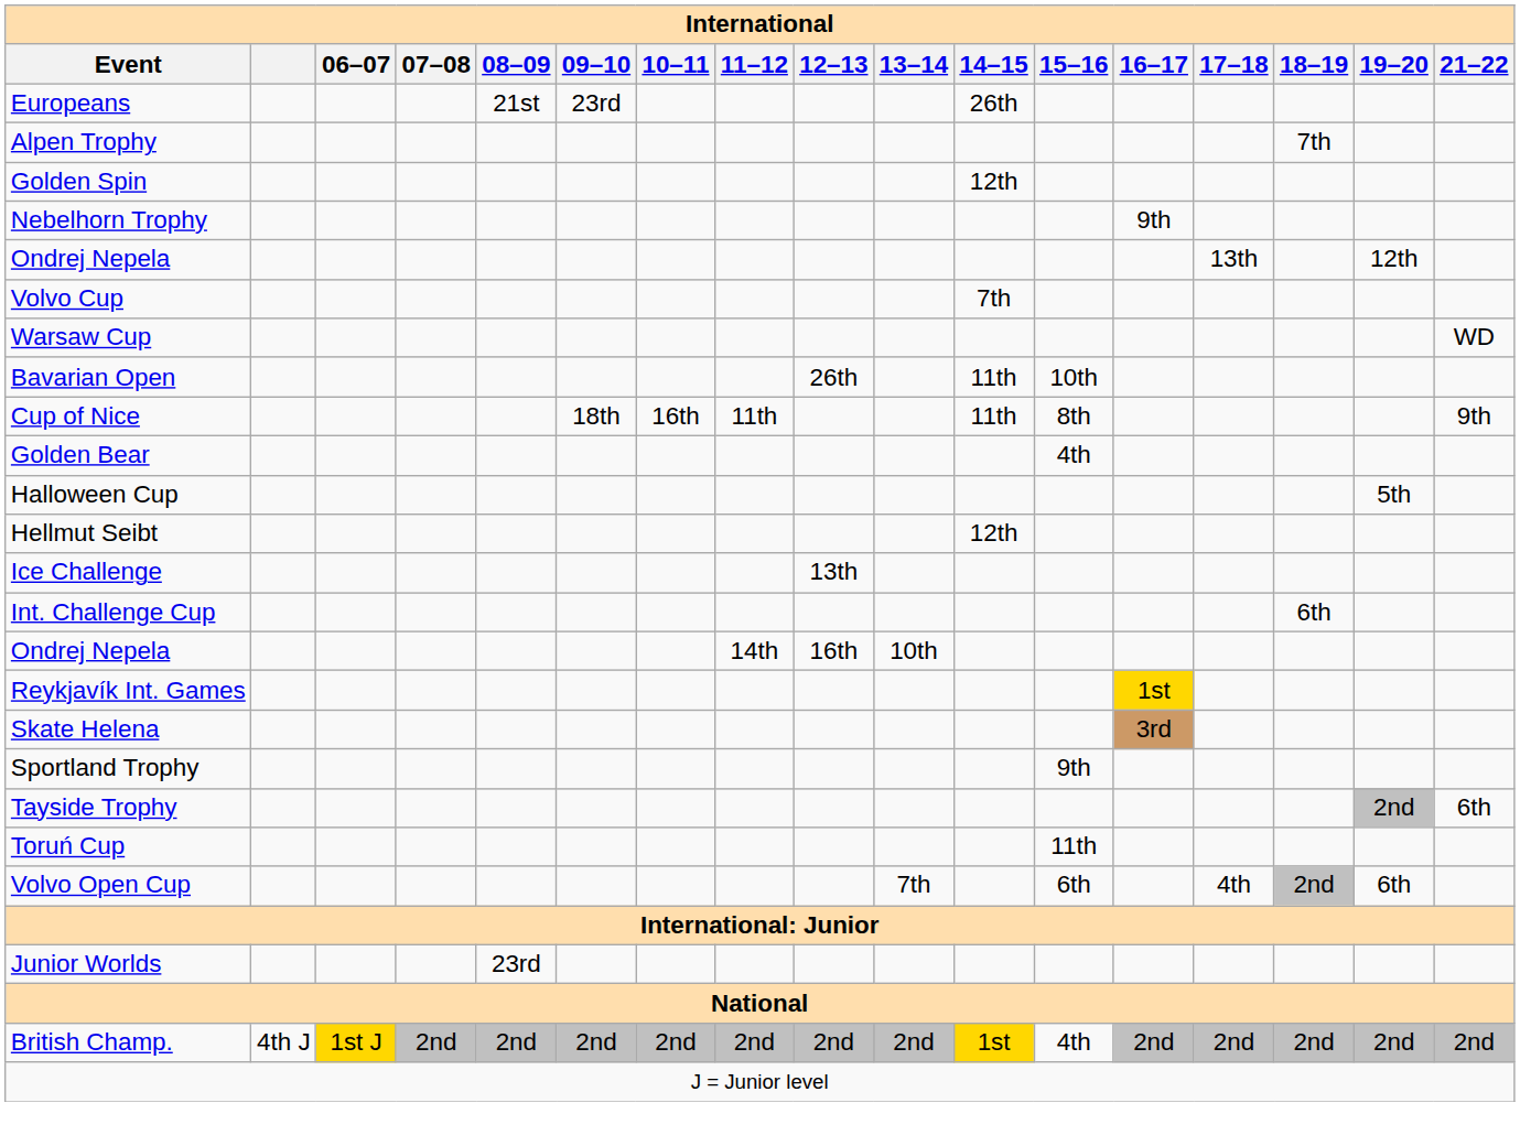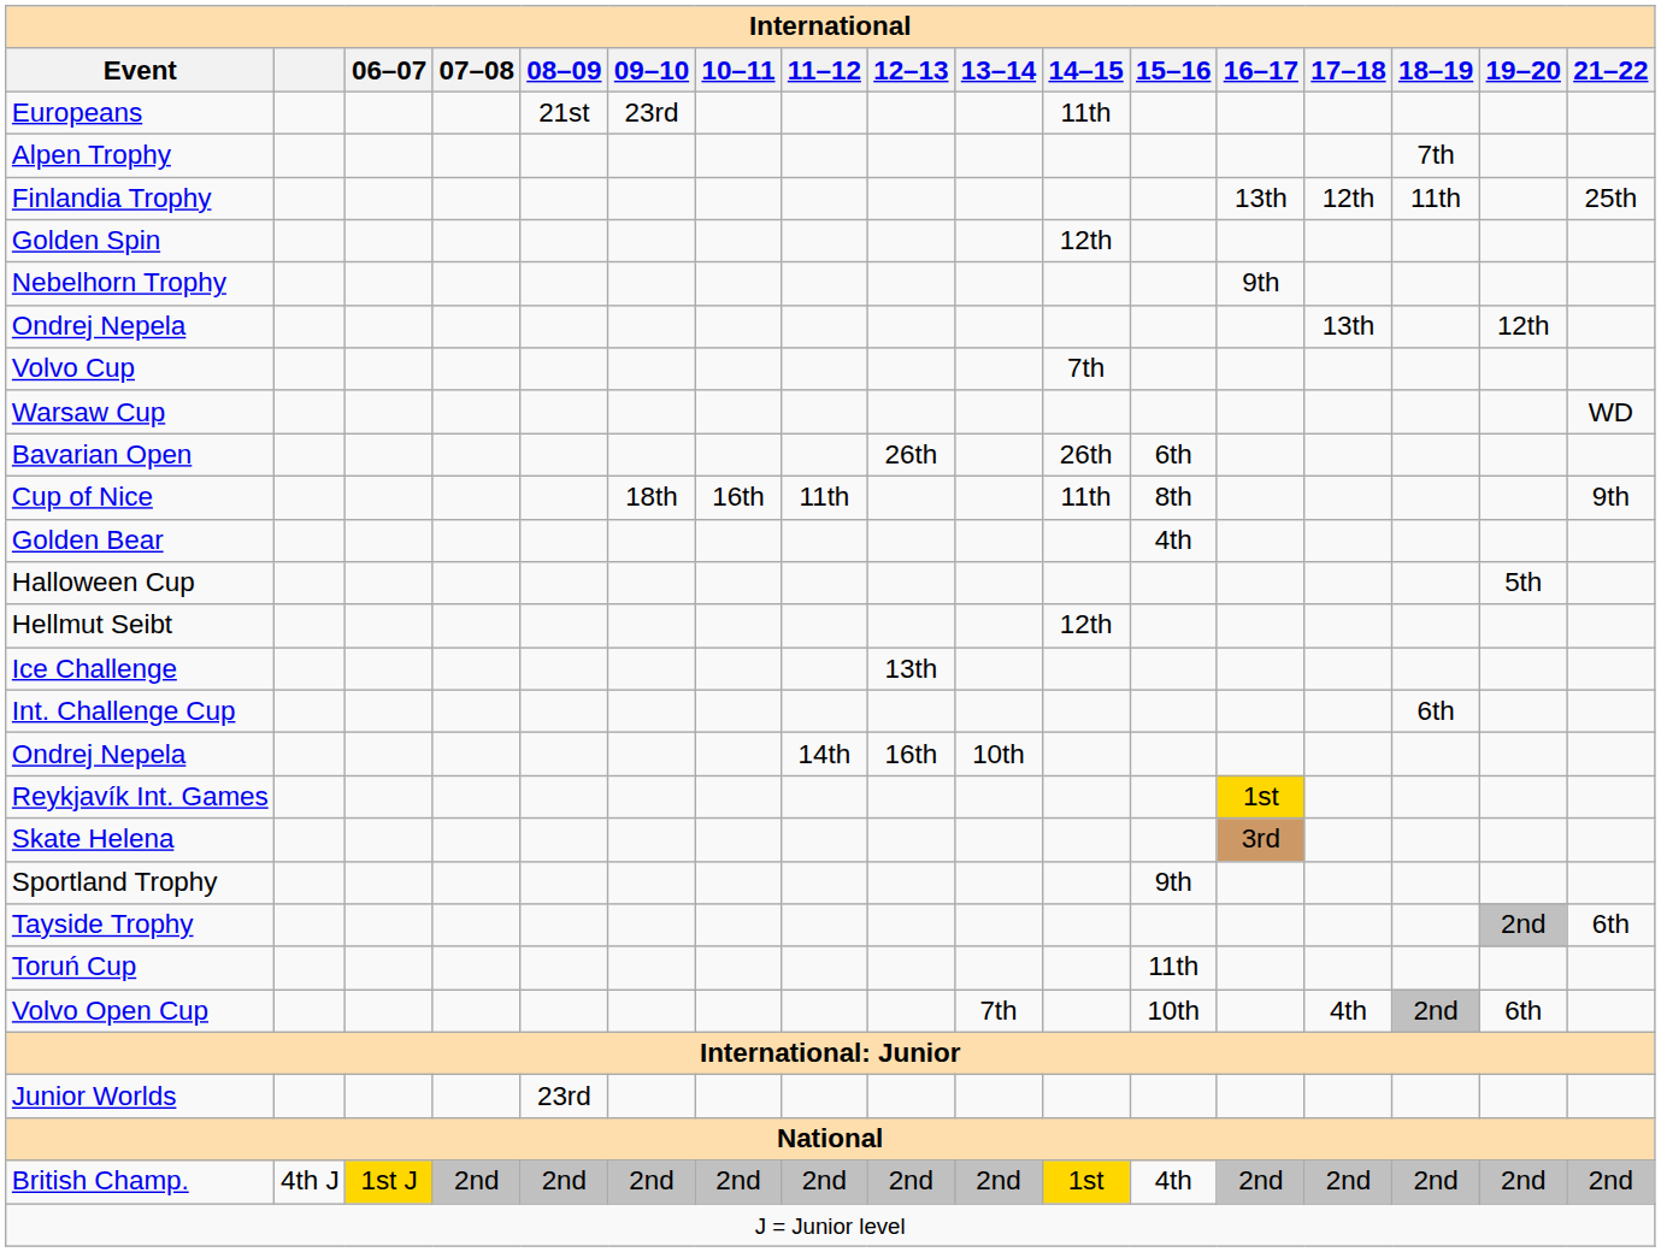 <table class="wikitable" style="text-align:center">
 <tr>
 <th style="background-color: #ffdead; " colspan=17 align=center>International</th>
 </tr>
 <tr>
 <th>Event</th>
 <th></th>
 <th>06–07</th>
 <th>07–08</th>
 <th><a href='#'>08–09</a></th>
 <th><a href='#'>09–10</a></th>
 <th><a href='#'>10–11</a></th>
 <th><a href='#'>11–12</a></th>
 <th><a href='#'>12–13</a></th>
 <th><a href='#'>13–14</a></th>
 <th><a href='#'>14–15</a></th>
 <th><a href='#'>15–16</a></th>
 <th><a href='#'>16–17</a></th>
 <th><a href='#'>17–18</a></th>
 <th><a href='#'>18–19</a></th>
 <th><a href='#'>19–20</a></th>
 <th><a href='#'>21–22</a></th>
 </tr>
 <tr>
 <td align=left><a href='#'>Europeans</a></td>
 <td></td>
 <td></td>
 <td></td>
 <td>21st</td>
 <td>23rd</td>
 <td></td>
 <td></td>
 <td></td>
 <td></td>
-<td>26th</td>
+<td>11th</td>
 <td></td>
 <td></td>
 <td></td>
 <td></td>
 <td></td>
 <td></td>
 </tr>
 <tr>
 <td align=left> <a href='#'>Alpen Trophy</a></td>
 <td></td>
 <td></td>
 <td></td>
 <td></td>
 <td></td>
 <td></td>
 <td></td>
 <td></td>
 <td></td>
 <td></td>
 <td></td>
 <td></td>
 <td></td>
 <td>7th</td>
 <td></td>
 <td></td>
+</tr>
+<tr>
+<td align=left> <a href='#'>Finlandia Trophy</a></td>
+<td></td>
+<td></td>
+<td></td>
+<td></td>
+<td></td>
+<td></td>
+<td></td>
+<td></td>
+<td></td>
+<td></td>
+<td></td>
+<td>13th</td>
+<td>12th</td>
+<td>11th</td>
+<td></td>
+<td>25th</td>
 </tr>
 <tr>
 <td align=left> <a href='#'>Golden Spin</a></td>
 <td></td>
 <td></td>
 <td></td>
 <td></td>
 <td></td>
 <td></td>
 <td></td>
 <td></td>
 <td></td>
 <td>12th</td>
 <td></td>
 <td></td>
 <td></td>
 <td></td>
 <td></td>
 <td></td>
 </tr>
 <tr>
 <td align=left> <a href='#'>Nebelhorn Trophy</a></td>
 <td></td>
 <td></td>
 <td></td>
 <td></td>
 <td></td>
 <td></td>
 <td></td>
 <td></td>
 <td></td>
 <td></td>
 <td></td>
 <td>9th</td>
 <td></td>
 <td></td>
 <td></td>
 <td></td>
 </tr>
 <tr>
 <td align=left> <a href='#'>Ondrej Nepela</a></td>
 <td></td>
 <td></td>
 <td></td>
 <td></td>
 <td></td>
 <td></td>
 <td></td>
 <td></td>
 <td></td>
 <td></td>
 <td></td>
 <td></td>
 <td>13th</td>
 <td></td>
 <td>12th</td>
 <td></td>
 </tr>
 <tr>
 <td align=left> <a href='#'>Volvo Cup</a></td>
 <td></td>
 <td></td>
 <td></td>
 <td></td>
 <td></td>
 <td></td>
 <td></td>
 <td></td>
 <td></td>
 <td>7th</td>
 <td></td>
 <td></td>
 <td></td>
 <td></td>
 <td></td>
 <td></td>
 </tr>
 <tr>
 <td align=left> <a href='#'>Warsaw Cup</a></td>
 <td></td>
 <td></td>
 <td></td>
 <td></td>
 <td></td>
 <td></td>
 <td></td>
 <td></td>
 <td></td>
 <td></td>
 <td></td>
 <td></td>
 <td></td>
 <td></td>
 <td></td>
 <td>WD</td>
 </tr>
 <tr>
 <td align=left><a href='#'>Bavarian Open</a></td>
 <td></td>
 <td></td>
 <td></td>
 <td></td>
 <td></td>
 <td></td>
 <td></td>
 <td>26th</td>
 <td></td>
-<td>11th</td>
-<td>10th</td>
+<td>26th</td>
+<td>6th</td>
 <td></td>
 <td></td>
 <td></td>
 <td></td>
 <td></td>
 </tr>
 <tr>
 <td align=left><a href='#'>Cup of Nice</a></td>
 <td></td>
 <td></td>
 <td></td>
 <td></td>
 <td>18th</td>
 <td>16th</td>
 <td>11th</td>
 <td></td>
 <td></td>
 <td>11th</td>
 <td>8th</td>
 <td></td>
 <td></td>
 <td></td>
 <td></td>
 <td>9th</td>
 </tr>
 <tr>
 <td align=left><a href='#'>Golden Bear</a></td>
 <td></td>
 <td></td>
 <td></td>
 <td></td>
 <td></td>
 <td></td>
 <td></td>
 <td></td>
 <td></td>
 <td></td>
 <td>4th</td>
 <td></td>
 <td></td>
 <td></td>
 <td></td>
 <td></td>
 </tr>
 <tr>
 <td align=left>Halloween Cup</td>
 <td></td>
 <td></td>
 <td></td>
 <td></td>
 <td></td>
 <td></td>
 <td></td>
 <td></td>
 <td></td>
 <td></td>
 <td></td>
 <td></td>
 <td></td>
 <td></td>
 <td>5th</td>
 <td></td>
 </tr>
 <tr>
 <td align=left>Hellmut Seibt</td>
 <td></td>
 <td></td>
 <td></td>
 <td></td>
 <td></td>
 <td></td>
 <td></td>
 <td></td>
 <td></td>
 <td>12th</td>
 <td></td>
 <td></td>
 <td></td>
 <td></td>
 <td></td>
 <td></td>
 </tr>
 <tr>
 <td align=left><a href='#'>Ice Challenge</a></td>
 <td></td>
 <td></td>
 <td></td>
 <td></td>
 <td></td>
 <td></td>
 <td></td>
 <td>13th</td>
 <td></td>
 <td></td>
 <td></td>
 <td></td>
 <td></td>
 <td></td>
 <td></td>
 <td></td>
 </tr>
 <tr>
 <td align=left><a href='#'>Int. Challenge Cup</a></td>
 <td></td>
 <td></td>
 <td></td>
 <td></td>
 <td></td>
 <td></td>
 <td></td>
 <td></td>
 <td></td>
 <td></td>
 <td></td>
 <td></td>
 <td></td>
 <td>6th</td>
 <td></td>
 <td></td>
 </tr>
 <tr>
 <td align=left><a href='#'>Ondrej Nepela</a></td>
 <td></td>
 <td></td>
 <td></td>
 <td></td>
 <td></td>
 <td></td>
 <td>14th</td>
 <td>16th</td>
 <td>10th</td>
 <td></td>
 <td></td>
 <td></td>
 <td></td>
 <td></td>
 <td></td>
 <td></td>
 </tr>
 <tr>
 <td align=left><a href='#'>Reykjavík Int. Games</a></td>
 <td></td>
 <td></td>
 <td></td>
 <td></td>
 <td></td>
 <td></td>
 <td></td>
 <td></td>
 <td></td>
 <td></td>
 <td></td>
 <td bgcolor=gold>1st</td>
 <td></td>
 <td></td>
 <td></td>
 <td></td>
 </tr>
 <tr>
 <td align=left><a href='#'>Skate Helena</a></td>
 <td></td>
 <td></td>
 <td></td>
 <td></td>
 <td></td>
 <td></td>
 <td></td>
 <td></td>
 <td></td>
 <td></td>
 <td></td>
 <td bgcolor=cc9966>3rd</td>
 <td></td>
 <td></td>
 <td></td>
 <td></td>
 </tr>
 <tr>
 <td align=left>Sportland Trophy</td>
 <td></td>
 <td></td>
 <td></td>
 <td></td>
 <td></td>
 <td></td>
 <td></td>
 <td></td>
 <td></td>
 <td></td>
 <td>9th</td>
 <td></td>
 <td></td>
 <td></td>
 <td></td>
 <td></td>
 </tr>
 <tr>
 <td align=left><a href='#'>Tayside Trophy</a></td>
 <td></td>
 <td></td>
 <td></td>
 <td></td>
 <td></td>
 <td></td>
 <td></td>
 <td></td>
 <td></td>
 <td></td>
 <td></td>
 <td></td>
 <td></td>
 <td></td>
 <td bgcolor=silver>2nd</td>
 <td>6th</td>
 </tr>
 <tr>
 <td align=left><a href='#'>Toruń Cup</a></td>
 <td></td>
 <td></td>
 <td></td>
 <td></td>
 <td></td>
 <td></td>
 <td></td>
 <td></td>
 <td></td>
 <td></td>
 <td>11th</td>
 <td></td>
 <td></td>
 <td></td>
 <td></td>
 <td></td>
 </tr>
 <tr>
 <td align=left><a href='#'>Volvo Open Cup</a></td>
 <td></td>
 <td></td>
 <td></td>
 <td></td>
 <td></td>
 <td></td>
 <td></td>
 <td></td>
 <td>7th</td>
 <td></td>
-<td>6th</td>
+<td>10th</td>
 <td></td>
 <td>4th</td>
 <td bgcolor=silver>2nd</td>
 <td>6th</td>
 <td></td>
 </tr>
 <tr>
 <th style="background-color: #ffdead; " colspan=17 align=center>International: Junior</th>
 </tr>
 <tr>
 <td align=left><a href='#'>Junior Worlds</a></td>
 <td></td>
 <td></td>
 <td></td>
 <td>23rd</td>
 <td></td>
 <td></td>
 <td></td>
 <td></td>
 <td></td>
 <td></td>
 <td></td>
 <td></td>
 <td></td>
 <td></td>
 <td></td>
 <td></td>
 </tr>
 <tr>
 <th style="background-color: #ffdead; " colspan=17 align=center>National</th>
 </tr>
 <tr>
 <td align=left><a href='#'>British Champ.</a></td>
 <td>4th J</td>
 <td bgcolor=gold>1st J</td>
 <td bgcolor=silver>2nd</td>
 <td bgcolor=silver>2nd</td>
 <td bgcolor=silver>2nd</td>
 <td bgcolor=silver>2nd</td>
 <td bgcolor=silver>2nd</td>
 <td bgcolor=silver>2nd</td>
 <td bgcolor=silver>2nd</td>
 <td bgcolor=gold>1st</td>
 <td>4th</td>
 <td bgcolor=silver>2nd</td>
 <td bgcolor=silver>2nd</td>
 <td bgcolor=silver>2nd</td>
 <td bgcolor=silver>2nd</td>
 <td bgcolor=silver>2nd</td>
 </tr>
 <tr>
 <td colspan=17 align=center><small> J = Junior level </small></td>
 </tr>
 </table>
